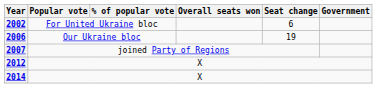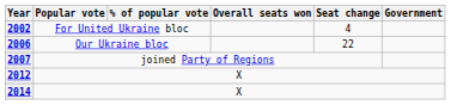 <table class="wikitable" style="text-align:center">
 <tr>
 <th>Year</th>
 <th>Popular vote</th>
 <th>% of popular vote</th>
 <th>Overall seats won</th>
 <th>Seat change</th>
 <th rowspan=1>Government</th>
 </tr>
 <tr>
 <th><a href='#'>2002</a></th>
 <td colspan=2><a href='#'>For United Ukraine</a> bloc</td>
 <td></td>
-<td> 6</td>
+<td> 4</td>
 <td></td>
 </tr>
 <tr>
 <th><a href='#'>2006</a></th>
 <td colspan=2><a href='#'>Our Ukraine bloc</a></td>
 <td></td>
-<td> 19</td>
+<td> 22</td>
 <td></td>
 </tr>
 <tr>
 <th><a href='#'>2007</a></th>
 <td colspan=4>joined <a href='#'>Party of Regions</a></td>
 <td></td>
 </tr>
 <tr>
 <th><a href='#'>2012</a></th>
 <td colspan=5 align=center>X</td>
 </tr>
 <tr>
 <th><a href='#'>2014</a></th>
 <td colspan=6 align=center>X</td>
 </tr>
 </table>
